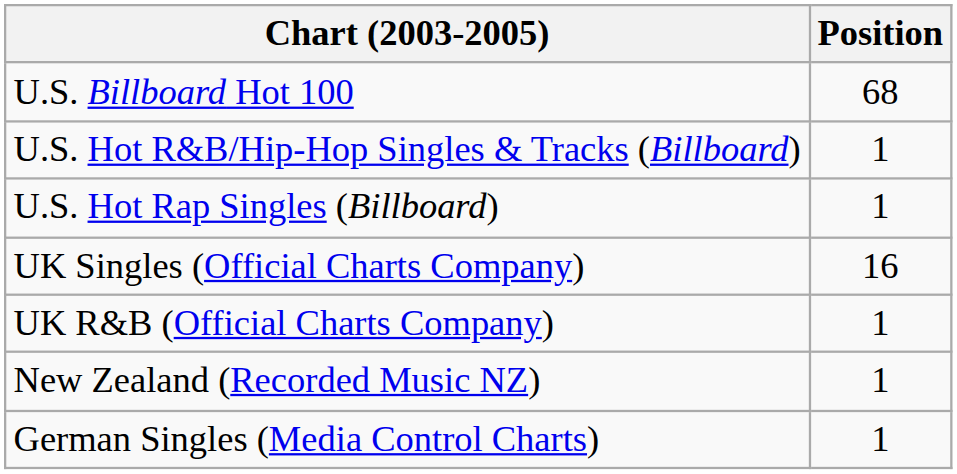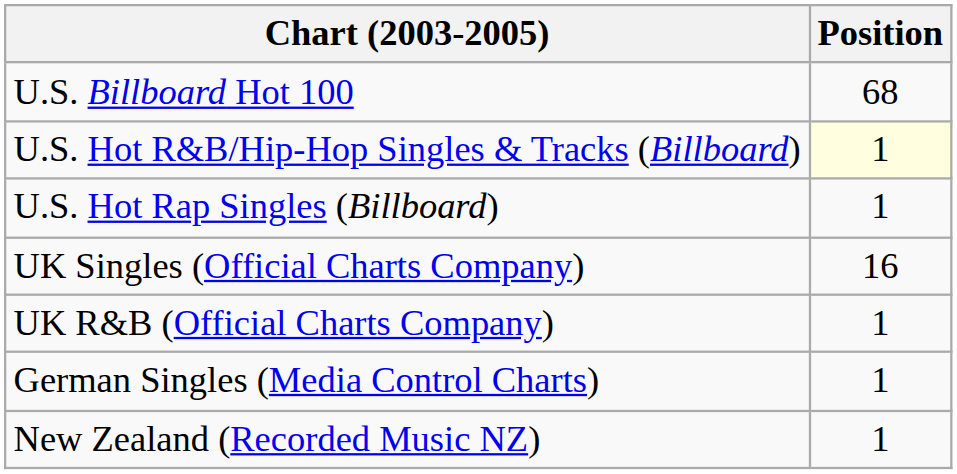 <table class="wikitable">
 <tr>
 <th>Chart (2003-2005)</th>
 <th>Position</th>
 </tr>
 <tr>
 <td>U.S. <a href='#'><em>Billboard</em> Hot 100</a></td>
 <td align="center">68</td>
 </tr>
 <tr>
 <td>U.S. <a href='#'>Hot R&B/Hip-Hop Singles & Tracks</a> (<em><a href='#'>Billboard</a></em>)</td>
-<td align="center">1</td>
+<td align="center" style="background: lightyellow;">1</td>
 </tr>
 <tr>
 <td>U.S. <a href='#'>Hot Rap Singles</a> (<em>Billboard</em>)</td>
 <td align="center">1</td>
 </tr>
 <tr>
 <td>UK Singles (<a href='#'>Official Charts Company</a>)</td>
 <td align="center">16</td>
 </tr>
 <tr>
 <td>UK R&B (<a href='#'>Official Charts Company</a>)</td>
 <td align="center">1</td>
 </tr>
 <tr>
+<td>German Singles (<a href='#'>Media Control Charts</a>)</td>
+<td align="center">1</td>
+</tr>
+<tr>
 <td>New Zealand (<a href='#'>Recorded Music NZ</a>)</td>
 <td align="center">1</td>
 </tr>
-<tr>
-<td>German Singles (<a href='#'>Media Control Charts</a>)</td>
-<td align="center">1</td>
-</tr>
 </table>
